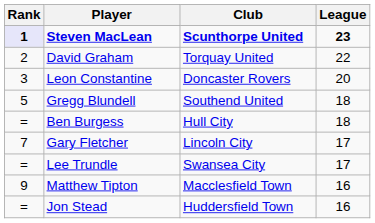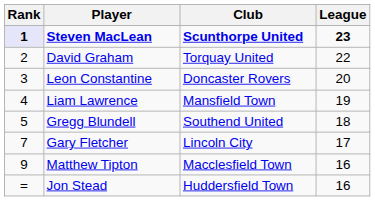 <table class="wikitable" style="text-align: center;">
 <tr>
 <th width=20>Rank</th>
 <th width=155>Player</th>
 <th width=155>Club</th>
 <th width=50>League</th>
 </tr>
 <tr>
 <td style="background: lavender;"><strong>1</strong></td>
 <td align=left> <strong> <a href='#'>Steven MacLean</a> </strong></td>
 <td align=left><strong> <a href='#'>Scunthorpe United</a> </strong></td>
 <td><strong>23</strong></td>
 </tr>
 <tr>
 <td>2</td>
 <td align=left> <a href='#'>David Graham</a></td>
 <td align=left><a href='#'>Torquay United</a></td>
 <td>22</td>
 </tr>
 <tr>
 <td>3</td>
 <td align=left> <a href='#'>Leon Constantine</a></td>
 <td align=left><a href='#'>Doncaster Rovers</a></td>
 <td>20</td>
 </tr>
 <tr>
+<td>4</td>
+<td align=left> <a href='#'>Liam Lawrence</a></td>
+<td align=left><a href='#'>Mansfield Town</a></td>
+<td>19</td>
+</tr>
+<tr>
 <td>5</td>
 <td align=left> <a href='#'>Gregg Blundell</a></td>
 <td align=left><a href='#'>Southend United</a></td>
 <td>18</td>
 </tr>
 <tr>
-<td>=</td>
-<td align=left> <a href='#'>Ben Burgess</a></td>
-<td align=left><a href='#'>Hull City</a></td>
-<td>18</td>
-</tr>
-<tr>
 <td>7</td>
 <td align=left> <a href='#'>Gary Fletcher</a></td>
 <td align=left><a href='#'>Lincoln City</a></td>
-<td>17</td>
-</tr>
-<tr>
-<td>=</td>
-<td align=left> <a href='#'>Lee Trundle</a></td>
-<td align=left><a href='#'>Swansea City</a></td>
 <td>17</td>
 </tr>
 <tr>
 <td>9</td>
 <td align=left> <a href='#'>Matthew Tipton</a></td>
 <td align=left><a href='#'>Macclesfield Town</a></td>
 <td>16</td>
 </tr>
 <tr>
 <td>=</td>
 <td align=left> <a href='#'>Jon Stead</a></td>
 <td align=left><a href='#'>Huddersfield Town</a></td>
 <td>16</td>
 </tr>
 </table>
